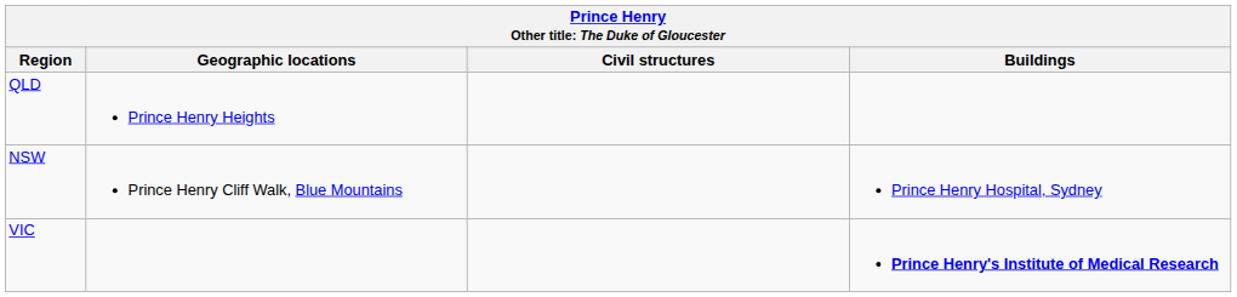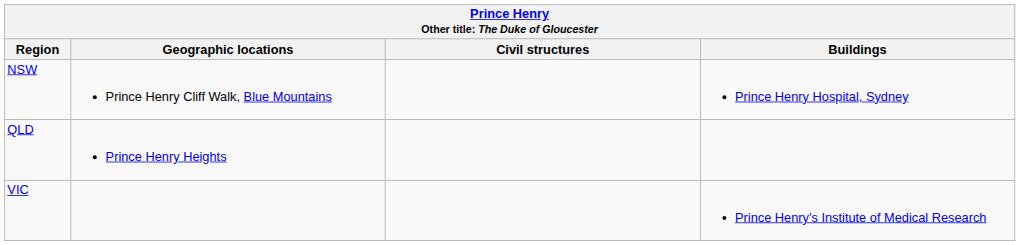 <table class="wikitable" width="100%">
 <tr>
 <th colspan="4"> <a href='#'>Prince Henry</a><br><small>Other title: <em>The Duke of Gloucester</em></small></th>
 </tr>
 <tr>
 <th width="5%">Region</th>
 <th width="23.75%">Geographic locations</th>
 <th width="23.75%">Civil structures</th>
 <th width="23.75%">Buildings</th>
 </tr>
 <tr>
+<td align=left valign=top> <a href='#'>NSW</a></td>
+<td><br><ul><li>Prince Henry Cliff Walk, <a href='#'>Blue Mountains</a></li></ul></td>
+<td></td>
+<td><br><ul><li><a href='#'>Prince Henry Hospital, Sydney</a></li></ul></td>
+</tr>
+<tr>
 <td align=left valign=top> <a href='#'>QLD</a></td>
 <td><br><ul><li><a href='#'>Prince Henry Heights</a></li></ul></td>
 <td></td>
 <td></td>
 </tr>
 <tr>
-<td align=left valign=top> <a href='#'>NSW</a></td>
-<td><br><ul><li>Prince Henry Cliff Walk, <a href='#'>Blue Mountains</a></li></ul></td>
-<td></td>
-<td><br><ul><li><a href='#'>Prince Henry Hospital, Sydney</a></li></ul></td>
-</tr>
-<tr>
 <td align=left valign=top> <a href='#'>VIC</a></td>
 <td></td>
 <td></td>
-<td><strong><br><ul><li><a href='#'>Prince Henry's Institute of Medical Research</a></li></ul></strong></td>
+<td><br><ul><li><a href='#'>Prince Henry's Institute of Medical Research</a></li></ul></td>
 </tr>
 </table>
